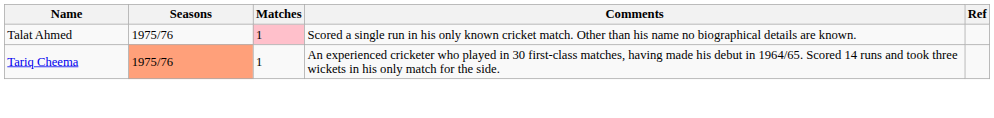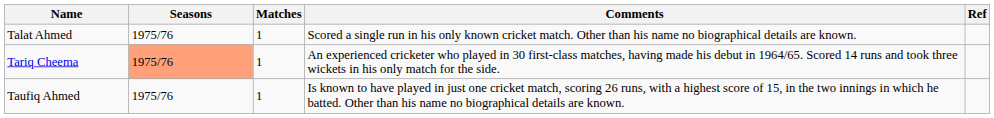 <table class="wikitable">
 <tr>
 <th style="width:150px">Name</th>
 <th style="width:150px">Seasons</th>
 <th>Matches</th>
 <th>Comments</th>
 <th>Ref</th>
 </tr>
 <tr>
 <td>Talat Ahmed</td>
 <td>1975/76</td>
-<td style="background: pink;">1</td>
+<td>1</td>
 <td>Scored a single run in his only known cricket match. Other than his name no biographical details are known.</td>
 <td></td>
 </tr>
 <tr>
 <td><a href='#'>Tariq Cheema</a></td>
 <td style="background: lightsalmon;">1975/76</td>
 <td>1</td>
 <td>An experienced cricketer who played in 30 first-class matches, having made his debut in 1964/65. Scored 14 runs and took three wickets in his only match for the side.</td>
 <td></td>
 </tr>
+<tr>
+<td>Taufiq Ahmed</td>
+<td>1975/76</td>
+<td>1</td>
+<td>Is known to have played in just one cricket match, scoring 26 runs, with a highest score of 15, in the two innings in which he batted. Other than his name no biographical details are known.</td>
+<td></td>
+</tr>
 </table>
